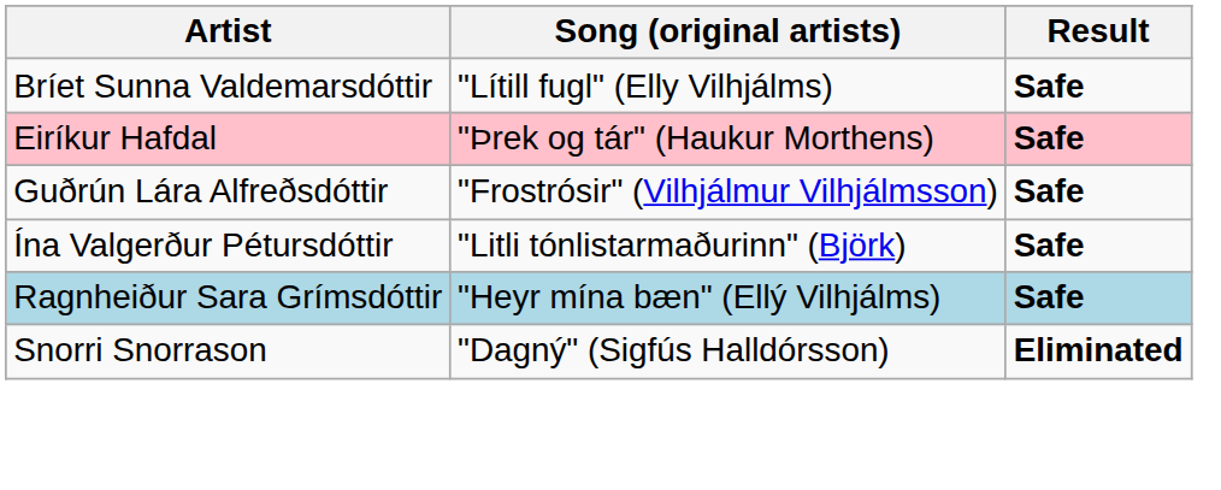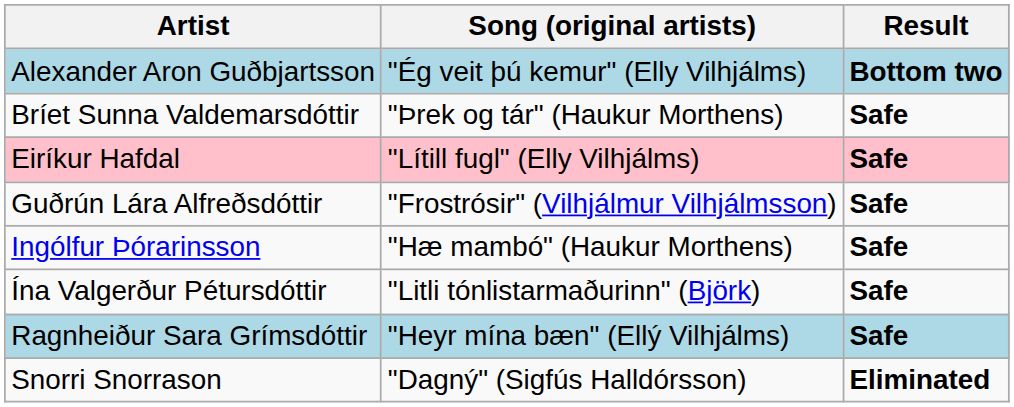 <table class=wikitable>
 <tr>
 <th>Artist</th>
 <th>Song (original artists)</th>
 <th>Result</th>
 </tr>
+<tr style="background:lightblue;">
+<td>Alexander Aron Guðbjartsson</td>
+<td>"Ég veit þú kemur" (Elly Vilhjálms)</td>
+<td><strong>Bottom two</strong></td>
+</tr>
 <tr>
 <td>Bríet Sunna Valdemarsdóttir</td>
-<td>"Lítill fugl" (Elly Vilhjálms)</td>
+<td>"Þrek og tár" (Haukur Morthens)</td>
 <td><strong>Safe</strong></td>
 </tr>
 <tr style="background:pink;">
 <td>Eiríkur Hafdal</td>
-<td>"Þrek og tár" (Haukur Morthens)</td>
+<td>"Lítill fugl" (Elly Vilhjálms)</td>
 <td><strong>Safe</strong></td>
 </tr>
 <tr>
 <td>Guðrún Lára Alfreðsdóttir</td>
 <td>"Frostrósir" (<a href='#'>Vilhjálmur Vilhjálmsson</a>)</td>
+<td><strong>Safe</strong></td>
+</tr>
+<tr>
+<td><a href='#'>Ingólfur Þórarinsson</a></td>
+<td>"Hæ mambó" (Haukur Morthens)</td>
 <td><strong>Safe</strong></td>
 </tr>
 <tr>
 <td>Ína Valgerður Pétursdóttir</td>
 <td>"Litli tónlistarmaðurinn" (<a href='#'>Björk</a>)</td>
 <td><strong>Safe</strong></td>
 </tr>
 <tr style="background:lightblue;">
 <td>Ragnheiður Sara Grímsdóttir</td>
 <td>"Heyr mína bæn" (Ellý Vilhjálms)</td>
 <td><strong>Safe</strong></td>
 </tr>
 <tr>
 <td>Snorri Snorrason</td>
 <td>"Dagný" (Sigfús Halldórsson)</td>
 <td><strong>Eliminated</strong></td>
 </tr>
 </table>
